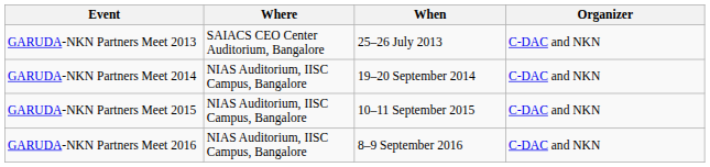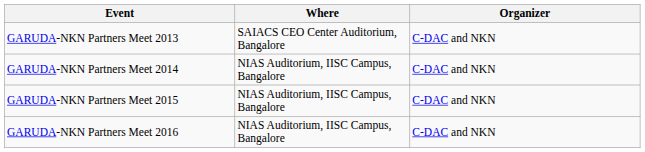 <table style="width:100%" class="wikitable">
 <tr>
 <th style="width:200px;">Event</th>
 <th style="width:150px;">Where</th>
-<th style="width:150px;">When</th>
 <th style="width:200px;">Organizer</th>
 </tr>
 <tr>
 <td><a href='#'>GARUDA</a>-NKN Partners Meet 2013</td>
 <td>SAIACS CEO Center Auditorium, Bangalore</td>
-<td>25–26 July 2013</td>
 <td><a href='#'>C-DAC</a> and NKN</td>
 </tr>
 <tr>
 <td><a href='#'>GARUDA</a>-NKN Partners Meet 2014</td>
 <td>NIAS Auditorium, IISC Campus, Bangalore</td>
-<td>19–20 September 2014</td>
 <td><a href='#'>C-DAC</a> and NKN</td>
 </tr>
 <tr>
 <td><a href='#'>GARUDA</a>-NKN Partners Meet 2015</td>
 <td>NIAS Auditorium, IISC Campus, Bangalore</td>
-<td>10–11 September 2015</td>
 <td><a href='#'>C-DAC</a> and NKN</td>
 </tr>
 <tr>
 <td><a href='#'>GARUDA</a>-NKN Partners Meet 2016</td>
 <td>NIAS Auditorium, IISC Campus, Bangalore</td>
-<td>8–9 September 2016</td>
 <td><a href='#'>C-DAC</a> and NKN</td>
 </tr>
 </table>
